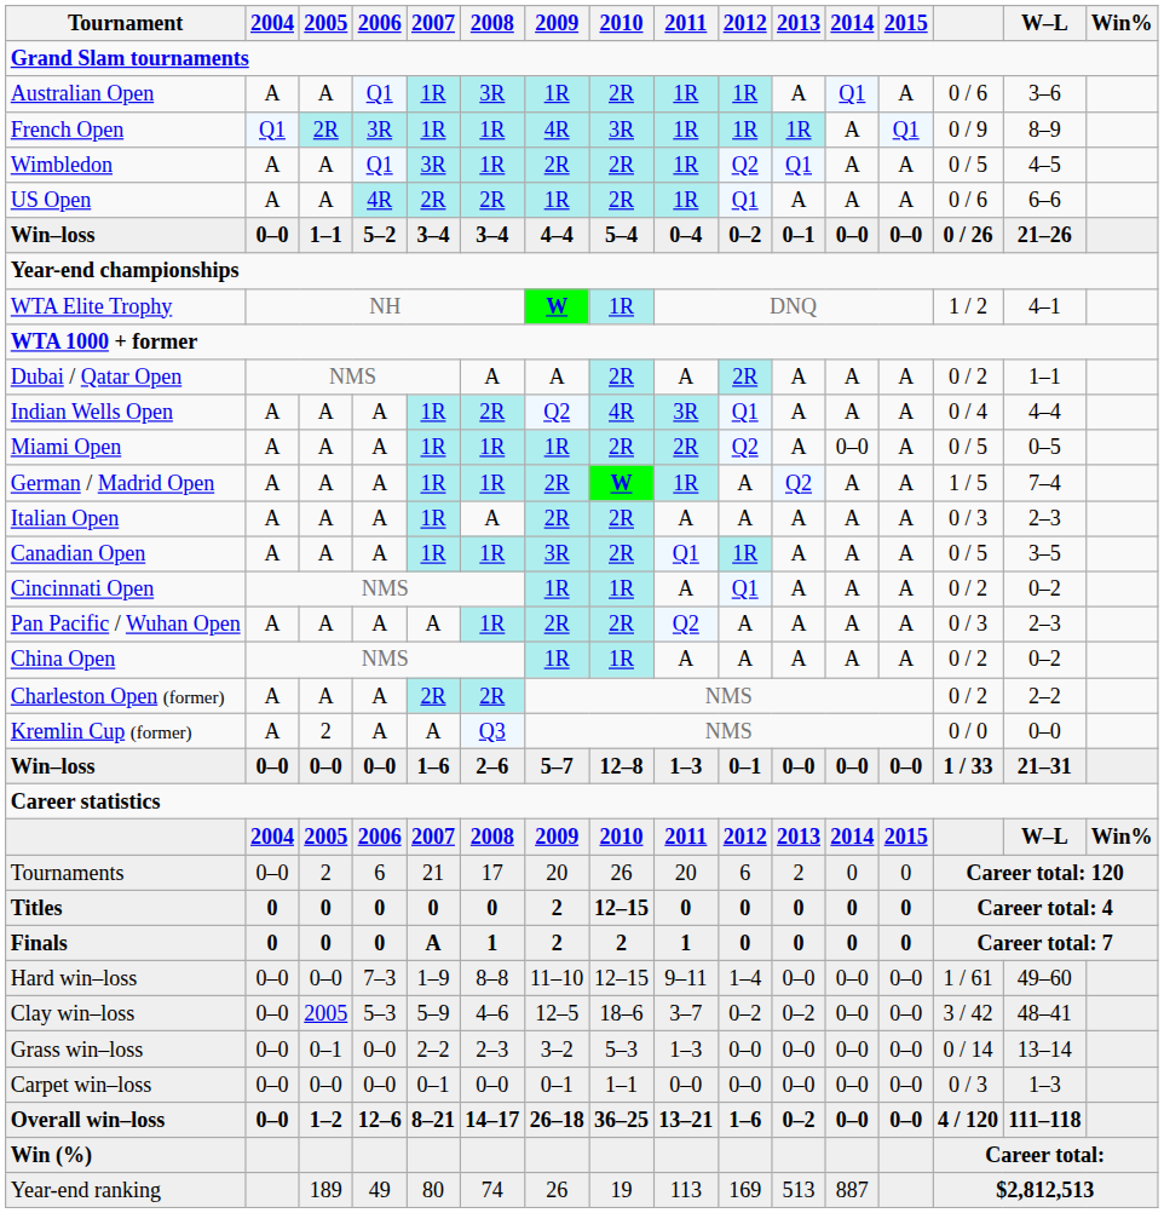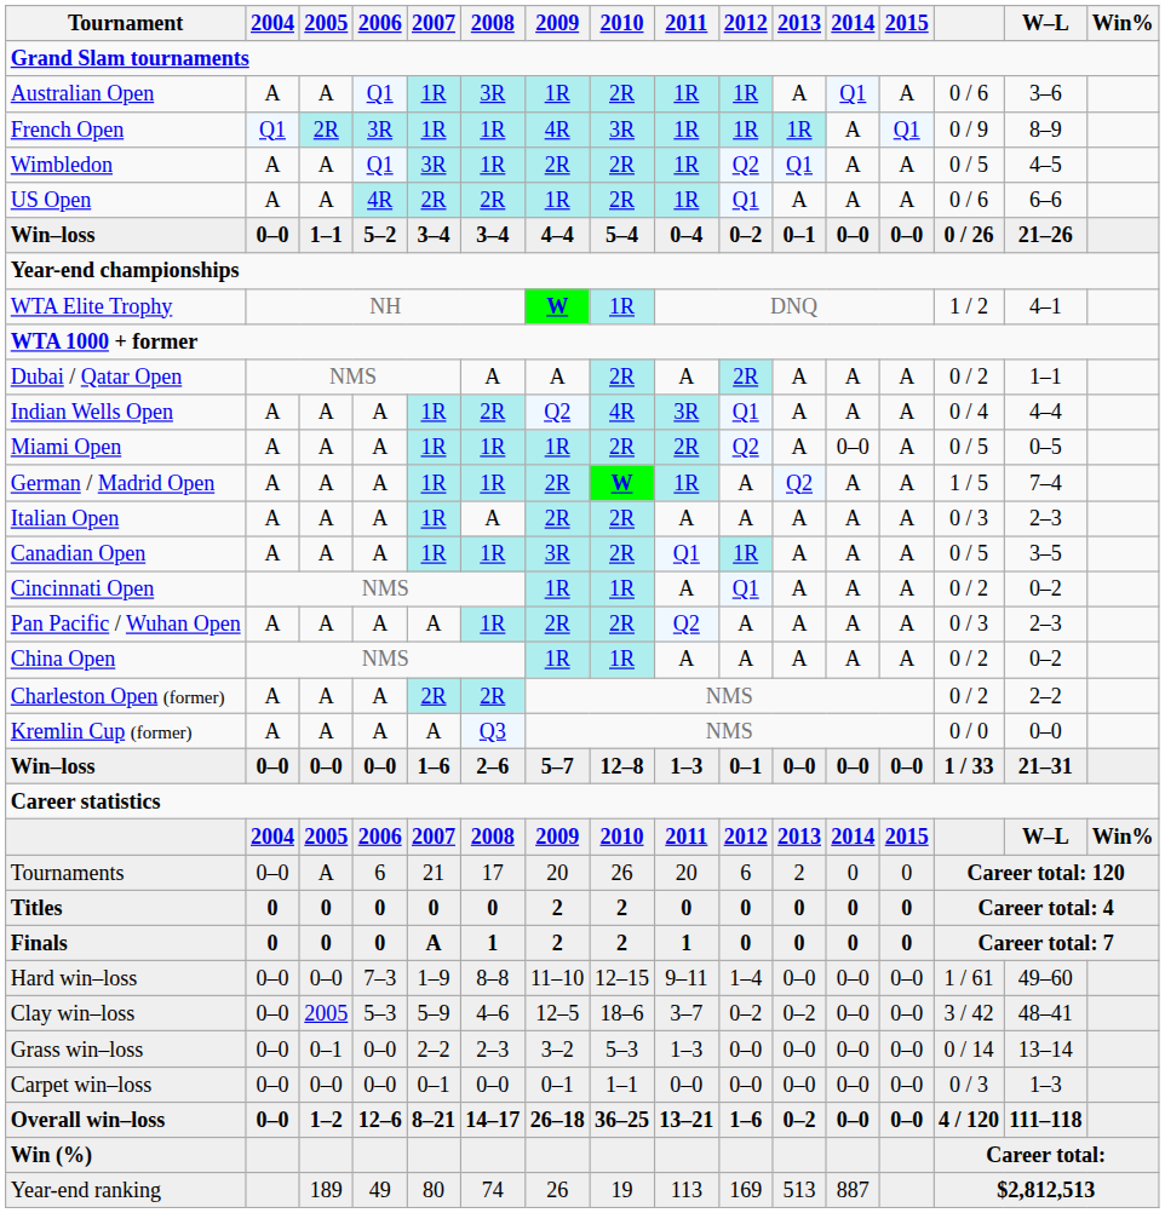 <table class="wikitable" style="text-align:center;font-size:97%">
 <tr>
 <th>Tournament</th>
 <th><a href='#'>2004</a></th>
 <th><a href='#'>2005</a></th>
 <th><a href='#'>2006</a></th>
 <th><a href='#'>2007</a></th>
 <th><a href='#'>2008</a></th>
 <th><a href='#'>2009</a></th>
 <th><a href='#'>2010</a></th>
 <th><a href='#'>2011</a></th>
 <th><a href='#'>2012</a></th>
 <th><a href='#'>2013</a></th>
 <th><a href='#'>2014</a></th>
 <th><a href='#'>2015</a></th>
 <th></th>
 <th>W–L</th>
 <th>Win%</th>
 </tr>
 <tr>
 <td colspan="16" align="left"><strong><a href='#'>Grand Slam tournaments</a></strong></td>
 </tr>
 <tr>
 <td align="left"><a href='#'>Australian Open</a></td>
 <td>A</td>
 <td>A</td>
 <td bgcolor=f0f8ff><a href='#'>Q1</a></td>
 <td bgcolor="afeeee"><a href='#'>1R</a></td>
 <td bgcolor="afeeee"><a href='#'>3R</a></td>
 <td bgcolor="afeeee"><a href='#'>1R</a></td>
 <td bgcolor="afeeee"><a href='#'>2R</a></td>
 <td bgcolor="afeeee"><a href='#'>1R</a></td>
 <td bgcolor="afeeee"><a href='#'>1R</a></td>
 <td>A</td>
 <td bgcolor=f0f8ff><a href='#'>Q1</a></td>
 <td>A</td>
 <td>0 / 6</td>
 <td>3–6</td>
 <td></td>
 </tr>
 <tr>
 <td align="left"><a href='#'>French Open</a></td>
 <td bgcolor=f0f8ff><a href='#'>Q1</a></td>
 <td bgcolor="afeeee"><a href='#'>2R</a></td>
 <td bgcolor="afeeee"><a href='#'>3R</a></td>
 <td bgcolor="afeeee"><a href='#'>1R</a></td>
 <td bgcolor="afeeee"><a href='#'>1R</a></td>
 <td bgcolor="afeeee"><a href='#'>4R</a></td>
 <td bgcolor="afeeee"><a href='#'>3R</a></td>
 <td bgcolor="afeeee"><a href='#'>1R</a></td>
 <td bgcolor="afeeee"><a href='#'>1R</a></td>
 <td bgcolor="afeeee"><a href='#'>1R</a></td>
 <td>A</td>
 <td bgcolor=f0f8ff><a href='#'>Q1</a></td>
 <td>0 / 9</td>
 <td>8–9</td>
 <td></td>
 </tr>
 <tr>
 <td align="left"><a href='#'>Wimbledon</a></td>
 <td>A</td>
 <td>A</td>
 <td bgcolor=f0f8ff><a href='#'>Q1</a></td>
 <td bgcolor="afeeee"><a href='#'>3R</a></td>
 <td bgcolor="afeeee"><a href='#'>1R</a></td>
 <td bgcolor="afeeee"><a href='#'>2R</a></td>
 <td bgcolor="afeeee"><a href='#'>2R</a></td>
 <td bgcolor="afeeee"><a href='#'>1R</a></td>
 <td bgcolor=f0f8ff><a href='#'>Q2</a></td>
 <td bgcolor=f0f8ff><a href='#'>Q1</a></td>
 <td>A</td>
 <td>A</td>
 <td>0 / 5</td>
 <td>4–5</td>
 <td></td>
 </tr>
 <tr>
 <td align="left"><a href='#'>US Open</a></td>
 <td>A</td>
 <td>A</td>
 <td bgcolor="afeeee"><a href='#'>4R</a></td>
 <td bgcolor="afeeee"><a href='#'>2R</a></td>
 <td bgcolor="afeeee"><a href='#'>2R</a></td>
 <td bgcolor="afeeee"><a href='#'>1R</a></td>
 <td bgcolor="afeeee"><a href='#'>2R</a></td>
 <td bgcolor="afeeee"><a href='#'>1R</a></td>
 <td bgcolor=f0f8ff><a href='#'>Q1</a></td>
 <td>A</td>
 <td>A</td>
 <td>A</td>
 <td>0 / 6</td>
 <td>6–6</td>
 <td></td>
 </tr>
 <tr style="background:#efefef;font-weight:bold">
 <td style="text-align:left">Win–loss</td>
 <td>0–0</td>
 <td>1–1</td>
 <td>5–2</td>
 <td>3–4</td>
 <td>3–4</td>
 <td>4–4</td>
 <td>5–4</td>
 <td>0–4</td>
 <td>0–2</td>
 <td>0–1</td>
 <td>0–0</td>
 <td>0–0</td>
 <td>0 / 26</td>
 <td>21–26</td>
 <td></td>
 </tr>
 <tr>
 <td colspan="16" align="left"><strong>Year-end championships</strong></td>
 </tr>
 <tr>
 <td align="left"><a href='#'>WTA Elite Trophy</a></td>
 <td colspan="5" style=color:#767676>NH</td>
 <td bgcolor="lime"><strong><a href='#'>W</a></strong></td>
 <td bgcolor=afeeee><a href='#'>1R</a></td>
 <td colspan="5" style=color:#767676>DNQ</td>
 <td>1 / 2</td>
 <td>4–1</td>
 <td></td>
 </tr>
 <tr>
 <td colspan="16" align="left"><strong><a href='#'>WTA 1000</a> + former</strong></td>
 </tr>
 <tr>
 <td align="left"><a href='#'>Dubai</a> / <a href='#'>Qatar Open</a></td>
 <td colspan="4" style=color:#767676>NMS</td>
 <td>A</td>
 <td>A</td>
 <td bgcolor=afeeee><a href='#'>2R</a></td>
 <td>A</td>
 <td bgcolor="afeeee"><a href='#'>2R</a></td>
 <td>A</td>
 <td>A</td>
 <td>A</td>
 <td>0 / 2</td>
 <td>1–1</td>
 <td></td>
 </tr>
 <tr>
 <td align="left"><a href='#'>Indian Wells Open</a></td>
 <td>A</td>
 <td>A</td>
 <td>A</td>
 <td bgcolor="afeeee"><a href='#'>1R</a></td>
 <td bgcolor="afeeee"><a href='#'>2R</a></td>
 <td bgcolor="f0f8ff"><a href='#'>Q2</a></td>
 <td bgcolor="afeeee"><a href='#'>4R</a></td>
 <td bgcolor="afeeee"><a href='#'>3R</a></td>
 <td bgcolor=f0f8ff><a href='#'>Q1</a></td>
 <td>A</td>
 <td>A</td>
 <td>A</td>
 <td>0 / 4</td>
 <td>4–4</td>
 <td></td>
 </tr>
 <tr>
 <td align="left"><a href='#'>Miami Open</a></td>
 <td>A</td>
 <td>A</td>
 <td>A</td>
 <td bgcolor="afeeee"><a href='#'>1R</a></td>
 <td bgcolor="afeeee"><a href='#'>1R</a></td>
 <td bgcolor="afeeee"><a href='#'>1R</a></td>
 <td bgcolor="afeeee"><a href='#'>2R</a></td>
 <td bgcolor="afeeee"><a href='#'>2R</a></td>
 <td bgcolor=f0f8ff><a href='#'>Q2</a></td>
 <td>A</td>
 <td>0–0</td>
 <td>A</td>
 <td>0 / 5</td>
 <td>0–5</td>
 <td></td>
 </tr>
 <tr>
 <td align="left"><a href='#'>German</a> / <a href='#'>Madrid Open</a></td>
 <td>A</td>
 <td>A</td>
 <td>A</td>
 <td bgcolor=afeeee><a href='#'>1R</a></td>
 <td bgcolor=afeeee><a href='#'>1R</a></td>
 <td bgcolor="afeeee"><a href='#'>2R</a></td>
 <td bgcolor="lime"><strong><a href='#'>W</a></strong></td>
 <td bgcolor="afeeee"><a href='#'>1R</a></td>
 <td>A</td>
 <td bgcolor=f0f8ff><a href='#'>Q2</a></td>
 <td>A</td>
 <td>A</td>
 <td>1 / 5</td>
 <td>7–4</td>
 <td></td>
 </tr>
 <tr>
 <td align="left"><a href='#'>Italian Open</a></td>
 <td>A</td>
 <td>A</td>
 <td>A</td>
 <td bgcolor="afeeee"><a href='#'>1R</a></td>
 <td>A</td>
 <td bgcolor="afeeee"><a href='#'>2R</a></td>
 <td bgcolor="afeeee"><a href='#'>2R</a></td>
 <td>A</td>
 <td>A</td>
 <td>A</td>
 <td>A</td>
 <td>A</td>
 <td>0 / 3</td>
 <td>2–3</td>
 <td></td>
 </tr>
 <tr>
 <td align="left"><a href='#'>Canadian Open</a></td>
 <td>A</td>
 <td>A</td>
 <td>A</td>
 <td bgcolor="afeeee"><a href='#'>1R</a></td>
 <td bgcolor="afeeee"><a href='#'>1R</a></td>
 <td bgcolor="afeeee"><a href='#'>3R</a></td>
 <td bgcolor="afeeee"><a href='#'>2R</a></td>
 <td bgcolor=f0f8ff><a href='#'>Q1</a></td>
 <td bgcolor="afeeee"><a href='#'>1R</a></td>
 <td>A</td>
 <td>A</td>
 <td>A</td>
 <td>0 / 5</td>
 <td>3–5</td>
 <td></td>
 </tr>
 <tr>
 <td align="left"><a href='#'>Cincinnati Open</a></td>
 <td colspan="5" style=color:#767676>NMS</td>
 <td bgcolor="afeeee"><a href='#'>1R</a></td>
 <td bgcolor="afeeee"><a href='#'>1R</a></td>
 <td>A</td>
 <td bgcolor=f0f8ff><a href='#'>Q1</a></td>
 <td>A</td>
 <td>A</td>
 <td>A</td>
 <td>0 / 2</td>
 <td>0–2</td>
 <td></td>
 </tr>
 <tr>
 <td align="left"><a href='#'>Pan Pacific</a> / <a href='#'>Wuhan Open</a></td>
 <td>A</td>
 <td>A</td>
 <td>A</td>
 <td>A</td>
 <td bgcolor="afeeee"><a href='#'>1R</a></td>
 <td bgcolor="afeeee"><a href='#'>2R</a></td>
 <td bgcolor="afeeee"><a href='#'>2R</a></td>
 <td bgcolor=f0f8ff><a href='#'>Q2</a></td>
 <td>A</td>
 <td>A</td>
 <td>A</td>
 <td>A</td>
 <td>0 / 3</td>
 <td>2–3</td>
 <td></td>
 </tr>
 <tr>
 <td align="left"><a href='#'>China Open</a></td>
 <td colspan="5" style=color:#767676>NMS</td>
 <td bgcolor="afeeee"><a href='#'>1R</a></td>
 <td bgcolor="afeeee"><a href='#'>1R</a></td>
 <td>A</td>
 <td>A</td>
 <td>A</td>
 <td>A</td>
 <td>A</td>
 <td>0 / 2</td>
 <td>0–2</td>
 <td></td>
 </tr>
 <tr>
 <td align=left><a href='#'>Charleston Open</a> <small>(former)</small></td>
 <td>A</td>
 <td>A</td>
 <td>A</td>
 <td bgcolor=afeeee><a href='#'>2R</a></td>
 <td bgcolor=afeeee><a href='#'>2R</a></td>
 <td colspan="7" style=color:#767676>NMS</td>
 <td>0 / 2</td>
 <td>2–2</td>
 <td></td>
 </tr>
 <tr>
 <td align=left><a href='#'>Kremlin Cup</a> <small>(former)</small></td>
 <td>A</td>
-<td>2</td>
+<td>A</td>
 <td>A</td>
 <td>A</td>
 <td bgcolor=f0f8ff><a href='#'>Q3</a></td>
 <td colspan="7" style=color:#767676>NMS</td>
 <td>0 / 0</td>
 <td>0–0</td>
 <td></td>
 </tr>
 <tr style="background:#efefef;font-weight:bold">
 <td style="text-align:left">Win–loss</td>
 <td>0–0</td>
 <td>0–0</td>
 <td>0–0</td>
 <td>1–6</td>
 <td>2–6</td>
 <td>5–7</td>
 <td>12–8</td>
 <td>1–3</td>
 <td>0–1</td>
 <td>0–0</td>
 <td>0–0</td>
 <td>0–0</td>
 <td>1 / 33</td>
 <td>21–31</td>
 <td></td>
 </tr>
 <tr>
 <td colspan="16" align="left"><strong>Career statistics</strong></td>
 </tr>
 <tr style="background:#efefef;font-weight:bold">
 <td></td>
 <td><a href='#'>2004</a></td>
 <td><a href='#'>2005</a></td>
 <td><a href='#'>2006</a></td>
 <td><a href='#'>2007</a></td>
 <td><a href='#'>2008</a></td>
 <td><a href='#'>2009</a></td>
 <td><a href='#'>2010</a></td>
 <td><a href='#'>2011</a></td>
 <td><a href='#'>2012</a></td>
 <td><a href='#'>2013</a></td>
 <td><a href='#'>2014</a></td>
 <td><a href='#'>2015</a></td>
 <td></td>
 <td>W–L</td>
 <td>Win%</td>
 </tr>
 <tr bgcolor=efefef>
 <td align=left>Tournaments</td>
 <td>0–0</td>
-<td>2</td>
+<td>A</td>
 <td>6</td>
 <td>21</td>
 <td>17</td>
 <td>20</td>
 <td>26</td>
 <td>20</td>
 <td>6</td>
 <td>2</td>
 <td>0</td>
 <td>0</td>
 <td colspan="3"><strong>Career total: 120</strong></td>
 </tr>
 <tr style="background:#efefef;font-weight:bold">
 <td align="left">Titles</td>
 <td>0</td>
 <td>0</td>
 <td>0</td>
 <td>0</td>
 <td>0</td>
 <td>2</td>
-<td>12–15</td>
+<td>2</td>
 <td>0</td>
 <td>0</td>
 <td>0</td>
 <td>0</td>
 <td>0</td>
 <td colspan="3">Career total: 4</td>
 </tr>
 <tr style="background:#efefef;font-weight:bold">
 <td style="text-align:left">Finals</td>
 <td>0</td>
 <td>0</td>
 <td>0</td>
 <td>A</td>
 <td>1</td>
 <td>2</td>
 <td>2</td>
 <td>1</td>
 <td>0</td>
 <td>0</td>
 <td>0</td>
 <td>0</td>
 <td colspan="3">Career total: 7</td>
 </tr>
 <tr bgcolor="efefef">
 <td align="left">Hard win–loss</td>
 <td>0–0</td>
 <td>0–0</td>
 <td>7–3</td>
 <td>1–9</td>
 <td>8–8</td>
 <td>11–10</td>
 <td>12–15</td>
 <td>9–11</td>
 <td>1–4</td>
 <td>0–0</td>
 <td>0–0</td>
 <td>0–0</td>
 <td>1 / 61</td>
 <td>49–60</td>
 <td></td>
 </tr>
 <tr bgcolor="efefef">
 <td align="left">Clay win–loss</td>
 <td>0–0</td>
 <td><a href='#'>2005</a></td>
 <td>5–3</td>
 <td>5–9</td>
 <td>4–6</td>
 <td>12–5</td>
 <td>18–6</td>
 <td>3–7</td>
 <td>0–2</td>
 <td>0–2</td>
 <td>0–0</td>
 <td>0–0</td>
 <td>3 / 42</td>
 <td>48–41</td>
 <td></td>
 </tr>
 <tr bgcolor="efefef">
 <td align="left">Grass win–loss</td>
 <td>0–0</td>
 <td>0–1</td>
 <td>0–0</td>
 <td>2–2</td>
 <td>2–3</td>
 <td>3–2</td>
 <td>5–3</td>
 <td>1–3</td>
 <td>0–0</td>
 <td>0–0</td>
 <td>0–0</td>
 <td>0–0</td>
 <td>0 / 14</td>
 <td>13–14</td>
 <td></td>
 </tr>
 <tr bgcolor="efefef">
 <td align="left">Carpet win–loss</td>
 <td>0–0</td>
 <td>0–0</td>
 <td>0–0</td>
 <td>0–1</td>
 <td>0–0</td>
 <td>0–1</td>
 <td>1–1</td>
 <td>0–0</td>
 <td>0–0</td>
 <td>0–0</td>
 <td>0–0</td>
 <td>0–0</td>
 <td>0 / 3</td>
 <td>1–3</td>
 <td></td>
 </tr>
 <tr style="background:#efefef;font-weight:bold">
 <td align="left">Overall win–loss</td>
 <td>0–0</td>
 <td>1–2</td>
 <td>12–6</td>
 <td>8–21</td>
 <td>14–17</td>
 <td>26–18</td>
 <td>36–25</td>
 <td>13–21</td>
 <td>1–6</td>
 <td>0–2</td>
 <td>0–0</td>
 <td>0–0</td>
 <td>4 / 120</td>
 <td>111–118</td>
 <td></td>
 </tr>
 <tr style="background:#efefef;font-weight:bold">
 <td align="left">Win (%)</td>
 <td></td>
 <td></td>
 <td></td>
 <td></td>
 <td></td>
 <td></td>
 <td></td>
 <td></td>
 <td></td>
 <td></td>
 <td></td>
 <td></td>
 <td colspan="3">Career total: </td>
 </tr>
 <tr bgcolor="efefef">
 <td align="left">Year-end ranking</td>
 <td></td>
 <td>189</td>
 <td>49</td>
 <td>80</td>
 <td>74</td>
 <td>26</td>
 <td>19</td>
 <td>113</td>
 <td>169</td>
 <td>513</td>
 <td>887</td>
 <td></td>
 <td colspan="3"><strong>$2,812,513</strong></td>
 </tr>
 </table>
